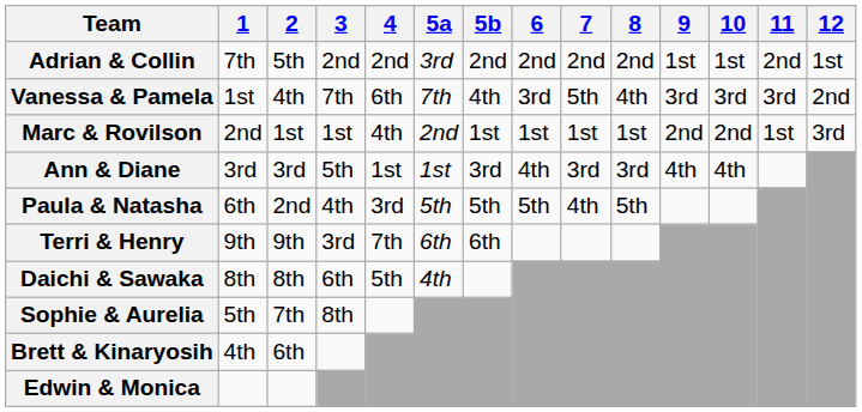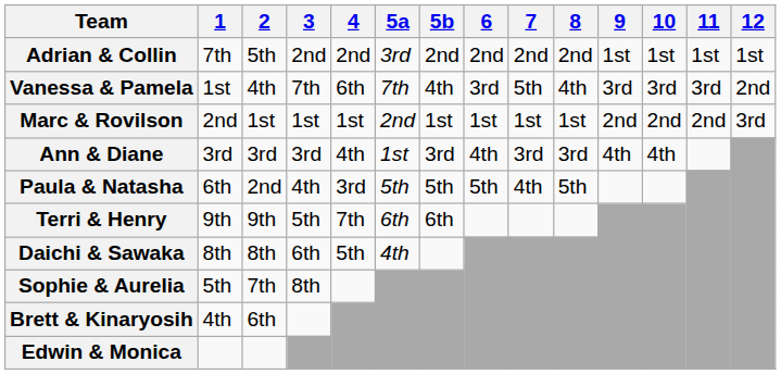 <table class="wikitable sortable" style="text-align:left;">
 <tr>
 <th scope="col" class="unsortable">Team</th>
 <th scope="col"><a href='#'>1</a></th>
 <th scope="col"><a href='#'>2</a></th>
 <th scope="col"><a href='#'>3</a></th>
 <th scope="col"><a href='#'>4</a></th>
 <th scope="col"><a href='#'>5a</a><span></span></th>
 <th scope="col"><a href='#'>5b</a></th>
 <th scope="col"><a href='#'>6</a></th>
 <th scope="col"><a href='#'>7</a></th>
 <th scope="col"><a href='#'>8</a><span></span></th>
 <th scope="col"><a href='#'>9</a></th>
 <th scope="col"><a href='#'>10</a></th>
 <th scope="col"><a href='#'>11</a></th>
 <th scope="col"><a href='#'>12</a></th>
 </tr>
 <tr>
 <th>Adrian & Collin</th>
 <td>7th</td>
 <td>5th</td>
 <td>2nd</td>
 <td>2nd</td>
 <td><em>3rd</em></td>
 <td>2nd</td>
 <td>2nd</td>
 <td>2nd</td>
 <td>2nd</td>
 <td>1st</td>
 <td>1st</td>
-<td>2nd</td>
+<td>1st</td>
 <td>1st</td>
 </tr>
 <tr>
 <th>Vanessa & Pamela</th>
 <td>1st</td>
 <td>4th</td>
 <td>7th</td>
 <td>6th</td>
 <td><em>7th</em></td>
 <td>4th</td>
 <td>3rd</td>
 <td>5th</td>
 <td>4th</td>
 <td>3rd</td>
 <td>3rd</td>
 <td>3rd</td>
 <td>2nd</td>
 </tr>
 <tr>
 <th>Marc & Rovilson</th>
 <td>2nd</td>
 <td>1st</td>
 <td>1st</td>
-<td>4th</td>
+<td>1st</td>
 <td><em>2nd</em></td>
 <td>1st</td>
 <td>1st</td>
 <td>1st</td>
 <td>1st</td>
 <td>2nd</td>
 <td>2nd</td>
-<td>1st</td>
+<td>2nd</td>
 <td>3rd</td>
 </tr>
 <tr>
 <th>Ann & Diane</th>
 <td>3rd</td>
 <td>3rd</td>
-<td>5th</td>
-<td>1st</td>
+<td>3rd</td>
+<td>4th</td>
 <td><em>1st</em></td>
 <td>3rd</td>
 <td>4th</td>
 <td>3rd</td>
 <td>3rd</td>
 <td>4th</td>
 <td>4th</td>
 <td></td>
 <td rowspan="7" style="background:darkgrey;"></td>
 </tr>
 <tr>
 <th>Paula & Natasha</th>
 <td>6th</td>
 <td>2nd</td>
 <td>4th</td>
 <td>3rd</td>
 <td><em>5th</em></td>
 <td>5th</td>
 <td>5th</td>
 <td>4th</td>
 <td>5th</td>
 <td></td>
 <td></td>
 <td rowspan="6" style="background:darkgrey;"></td>
 </tr>
 <tr>
 <th>Terri & Henry</th>
 <td>9th</td>
 <td>9th</td>
-<td>3rd</td>
+<td>5th</td>
 <td>7th</td>
 <td><em>6th</em></td>
 <td>6th</td>
 <td></td>
 <td></td>
 <td></td>
 <td rowspan="5" colspan="2" style="background:darkgrey;"></td>
 </tr>
 <tr>
 <th>Daichi & Sawaka</th>
 <td>8th</td>
 <td>8th</td>
 <td>6th</td>
 <td>5th</td>
 <td><em>4th</em></td>
 <td></td>
 <td rowspan="4" colspan="3" style="background:darkgrey;"></td>
 </tr>
 <tr>
 <th>Sophie & Aurelia</th>
 <td>5th</td>
 <td>7th</td>
 <td>8th</td>
 <td></td>
 <td rowspan="3" colspan="2" style="background:darkgrey;"></td>
 </tr>
 <tr>
 <th>Brett & Kinaryosih</th>
 <td>4th</td>
 <td>6th</td>
 <td></td>
 <td rowspan="2" style="background:darkgrey;"></td>
 </tr>
 <tr>
 <th>Edwin & Monica</th>
 <td></td>
 <td></td>
 <td rowspan="1" style="background:darkgrey;"></td>
 </tr>
 </table>
